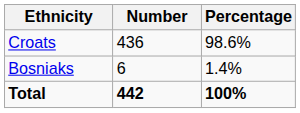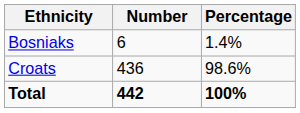 <table class="wikitable">
 <tr>
 <th width="100px">Ethnicity</th>
 <th width="80px">Number</th>
 <th width="80px">Percentage</th>
 </tr>
 <tr>
+<td><a href='#'>Bosniaks</a></td>
+<td>6</td>
+<td>1.4%</td>
+</tr>
+<tr>
 <td><a href='#'>Croats</a></td>
 <td>436</td>
 <td>98.6%</td>
-</tr>
-<tr>
-<td><a href='#'>Bosniaks</a></td>
-<td>6</td>
-<td>1.4%</td>
 </tr>
 <tr>
 <td><strong>Total</strong></td>
 <td><strong>442</strong></td>
 <td><strong>100%</strong></td>
 </tr>
 </table>
